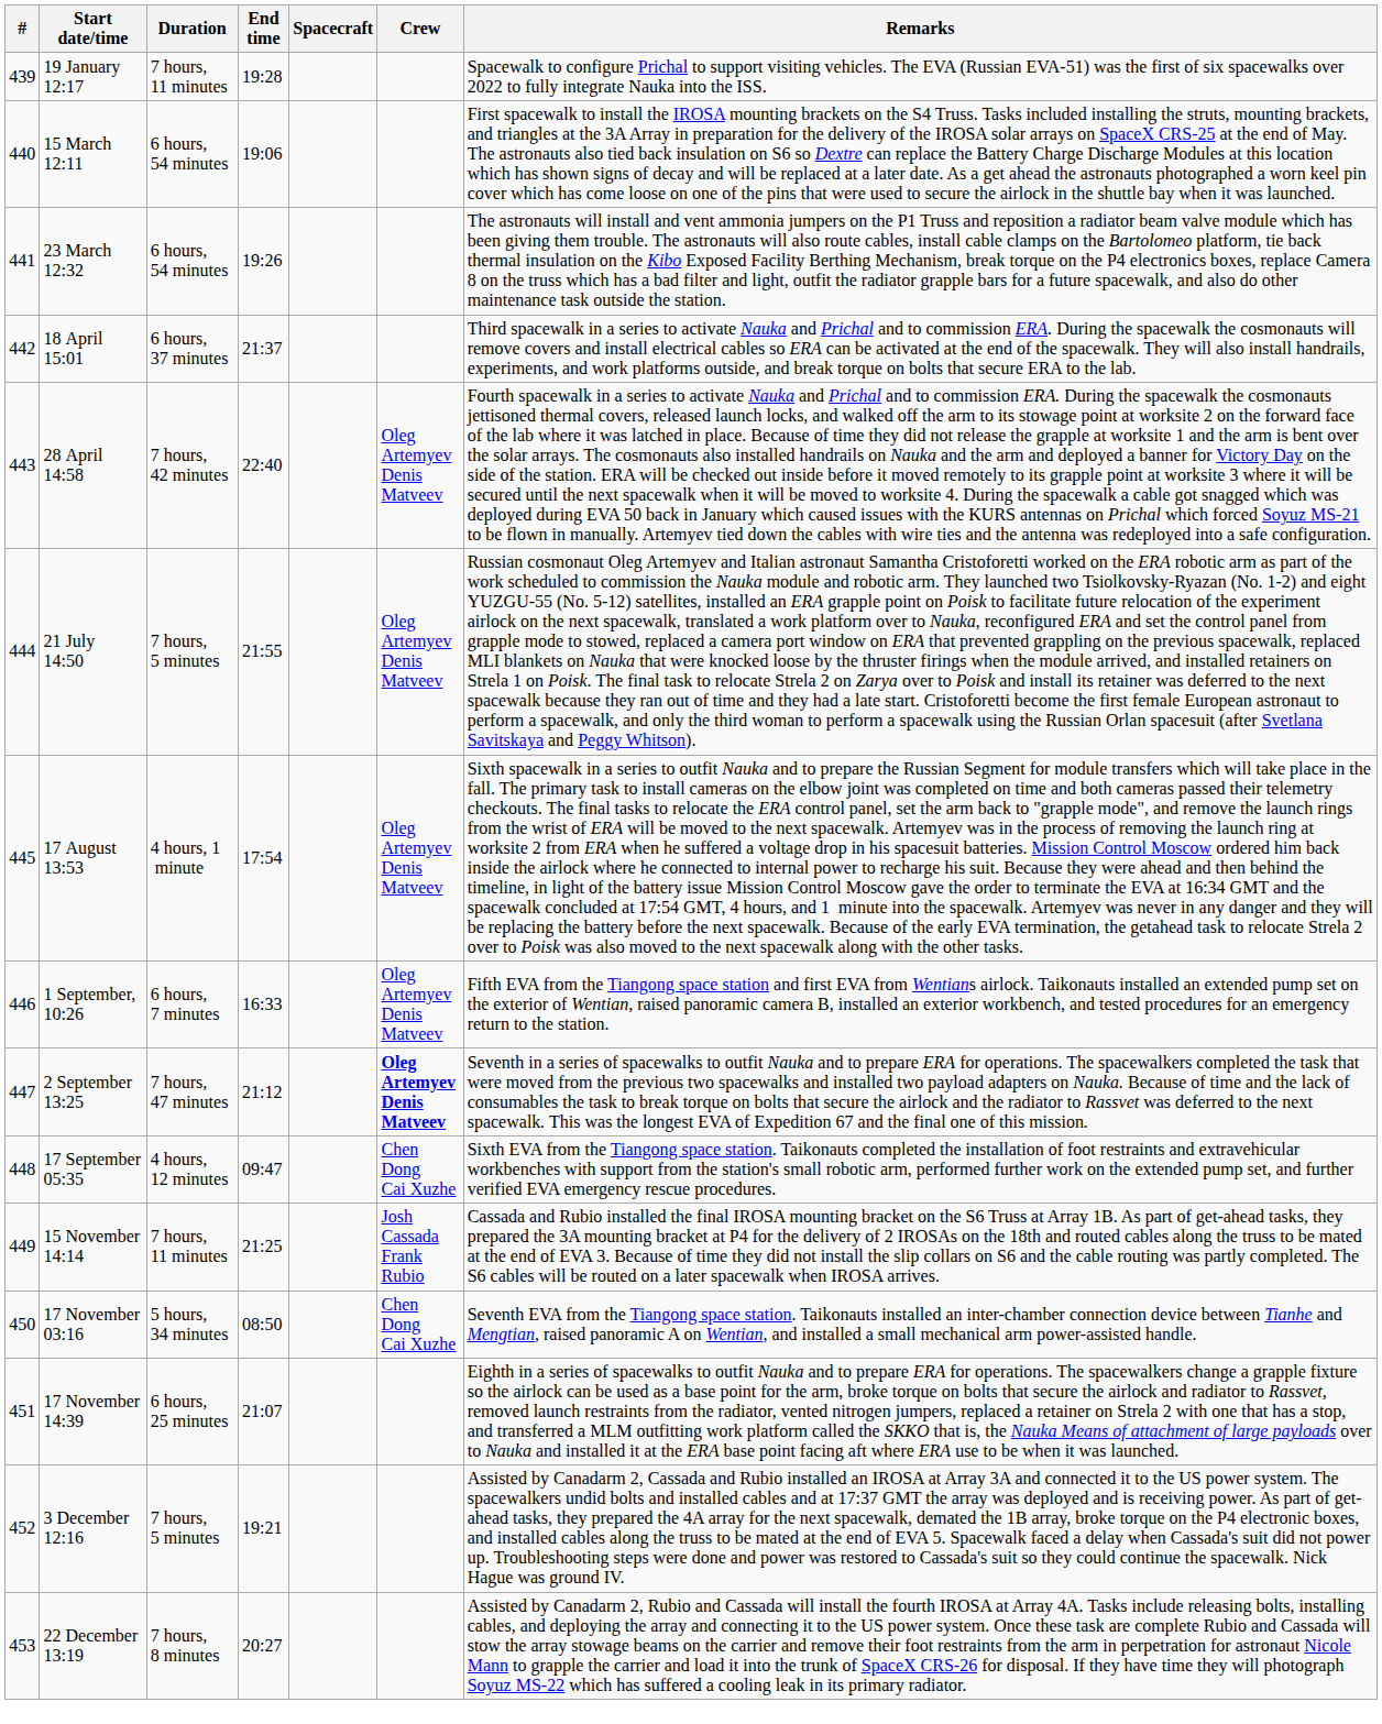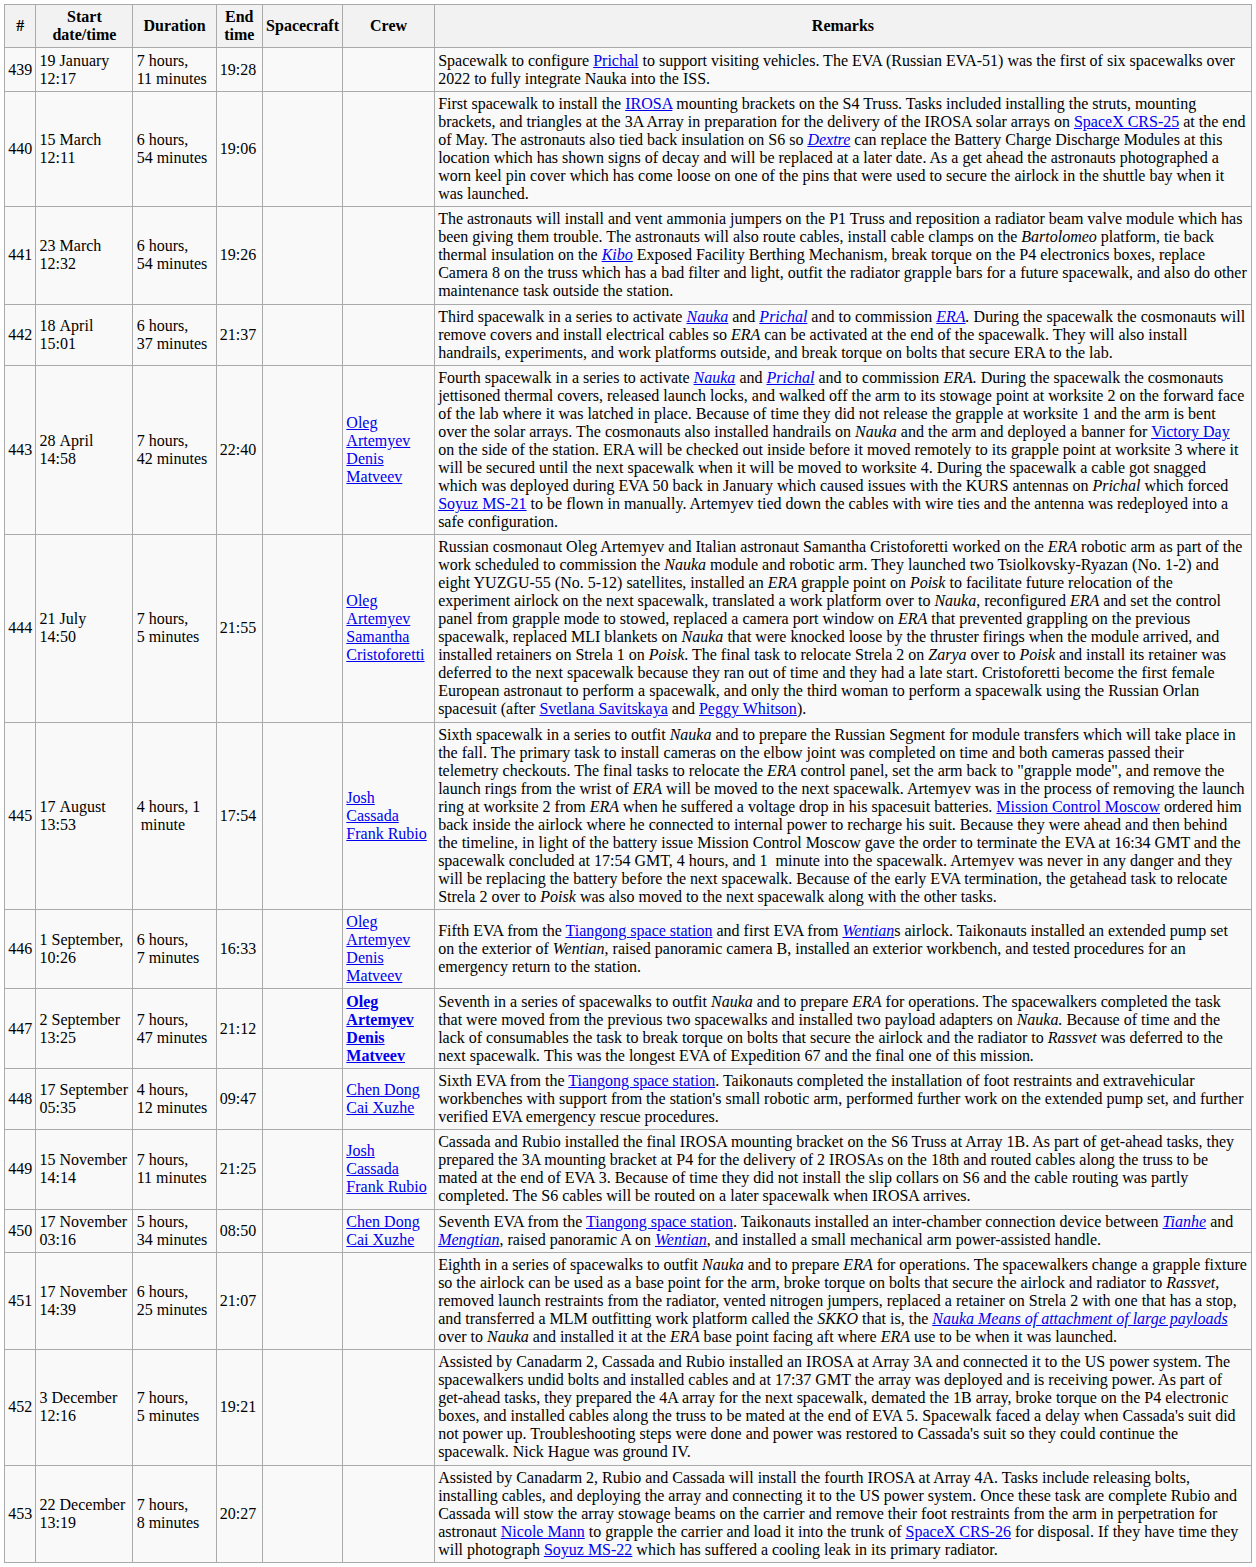 <table class="wikitable sticky-header">
 <tr>
 <th>#</th>
 <th>Start date/time</th>
 <th>Duration</th>
 <th>End time</th>
 <th>Spacecraft</th>
 <th>Crew</th>
 <th>Remarks</th>
 </tr>
 <tr>
 <td>439</td>
 <td>19 January<br>12:17</td>
 <td>7 hours, 11 minutes</td>
 <td>19:28</td>
 <td><br></td>
 <td></td>
 <td>Spacewalk to configure <a href='#'> Prichal</a> to support visiting vehicles. The EVA (Russian EVA-51) was the first of six spacewalks over 2022 to fully integrate Nauka into the ISS.</td>
 </tr>
 <tr>
 <td>440</td>
 <td>15 March<br>12:11</td>
 <td>6 hours, 54 minutes</td>
 <td>19:06</td>
 <td><br></td>
 <td></td>
 <td>First spacewalk to install the <a href='#'> IROSA</a> mounting brackets on the S4 Truss. Tasks included installing the struts, mounting brackets, and triangles at the 3A Array in preparation for the delivery of the IROSA solar arrays on <a href='#'>SpaceX CRS-25</a> at the end of May. The astronauts also tied back insulation on S6 so <em><a href='#'>Dextre</a></em> can replace the Battery Charge Discharge Modules at this location which has shown signs of decay and will be replaced at a later date. As a get ahead the astronauts photographed a worn keel pin cover which has come loose on one of the pins that were used to secure the airlock in the shuttle bay when it was launched.</td>
 </tr>
 <tr>
 <td>441</td>
 <td>23 March<br>12:32</td>
 <td>6 hours, 54 minutes</td>
 <td>19:26</td>
 <td><br></td>
 <td></td>
 <td>The astronauts will install and vent ammonia jumpers on the P1 Truss and reposition a radiator beam valve module which has been giving them trouble. The astronauts will also route cables, install cable clamps on the <em>Bartolomeo</em> platform, tie back thermal insulation on the <em><a href='#'> Kibo</a></em> Exposed Facility Berthing Mechanism, break torque on the P4 electronics boxes, replace Camera 8 on the truss which has a bad filter and light, outfit the radiator grapple bars for a future spacewalk, and also do other maintenance task outside the station.</td>
 </tr>
 <tr>
 <td>442</td>
 <td>18 April<br>15:01</td>
 <td>6 hours, 37 minutes</td>
 <td>21:37</td>
 <td><br></td>
 <td></td>
 <td>Third spacewalk in a series to activate <em><a href='#'> Nauka</a></em> and <em><a href='#'> Prichal</a></em> and to commission <em><a href='#'> ERA</a>.</em> During the spacewalk the cosmonauts will remove covers and install electrical cables so <em>ERA</em> can be activated at the end of the spacewalk. They will also install handrails, experiments, and work platforms outside, and break torque on bolts that secure ERA to the lab.</td>
 </tr>
 <tr>
 <td>443</td>
 <td>28 April<br>14:58</td>
 <td>7 hours, 42 minutes</td>
 <td>22:40</td>
 <td><br></td>
 <td> <a href='#'>Oleg Artemyev</a><br> <a href='#'>Denis Matveev</a></td>
 <td>Fourth spacewalk in a series to activate <em><a href='#'> Nauka</a></em> and <em><a href='#'> Prichal</a></em> and to commission <em>ERA.</em> During the spacewalk the cosmonauts jettisoned thermal covers, released launch locks, and walked off the arm to its stowage point at worksite 2 on the forward face of the lab where it was latched in place. Because of time they did not release the grapple at worksite 1 and the arm is bent over the solar arrays. The cosmonauts also installed handrails on <em>Nauka</em> and the arm and deployed a banner for <a href='#'>Victory Day</a> on the side of the station. ERA will be checked out inside before it moved remotely to its grapple point at worksite 3 where it will be secured until the next spacewalk when it will be moved to worksite 4. During the spacewalk a cable got snagged which was deployed during EVA 50 back in January which caused issues with the KURS antennas on <em>Prichal</em> which forced <a href='#'>Soyuz MS-21</a> to be flown in manually. Artemyev tied down the cables with wire ties and the antenna was redeployed into a safe configuration.</td>
 </tr>
 <tr>
 <td>444</td>
 <td>21 July<br>14:50</td>
 <td>7 hours, 5 minutes</td>
 <td>21:55</td>
 <td><br></td>
-<td> <a href='#'>Oleg Artemyev</a><br> <a href='#'>Denis Matveev</a></td>
+<td> <a href='#'>Oleg Artemyev</a><br> <a href='#'>Samantha Cristoforetti</a></td>
 <td>Russian cosmonaut Oleg Artemyev and Italian astronaut Samantha Cristoforetti worked on the <em>ERA</em> robotic arm as part of the work scheduled to commission the <em>Nauka</em> module and robotic arm. They launched two Tsiolkovsky-Ryazan (No. 1-2) and eight YUZGU-55 (No. 5-12) satellites, installed an <em>ERA</em> grapple point on <em>Poisk</em> to facilitate future relocation of the experiment airlock on the next spacewalk, translated a work platform over to <em>Nauka</em>, reconfigured <em>ERA</em> and set the control panel from grapple mode to stowed, replaced a camera port window on <em>ERA</em> that prevented grappling on the previous spacewalk, replaced MLI blankets on <em>Nauka</em> that were knocked loose by the thruster firings when the module arrived, and installed retainers on Strela 1 on <em>Poisk</em>. The final task to relocate Strela 2 on <em>Zarya</em> over to <em>Poisk</em> and install its retainer was deferred to the next spacewalk because they ran out of time and they had a late start. Cristoforetti become the first female European astronaut to perform a spacewalk, and only the third woman to perform a spacewalk using the Russian Orlan spacesuit (after <a href='#'>Svetlana Savitskaya</a> and <a href='#'>Peggy Whitson</a>).</td>
 </tr>
 <tr>
 <td>445</td>
 <td>17 August<br>13:53</td>
 <td>4 hours, 1  minute</td>
 <td>17:54</td>
 <td><br></td>
-<td> <a href='#'>Oleg Artemyev</a><br> <a href='#'>Denis Matveev</a></td>
+<td> <a href='#'> Josh Cassada</a> <br> <a href='#'> Frank Rubio</a></td>
 <td>Sixth spacewalk in a series to outfit <em>Nauka</em> and to prepare the Russian Segment for module transfers which will take place in the fall. The primary task to install cameras on the elbow joint was completed on time and both cameras passed their telemetry checkouts. The final tasks to relocate the <em>ERA</em> control panel, set the arm back to "grapple mode", and remove the launch rings from the wrist of <em>ERA</em> will be moved to the next spacewalk. Artemyev was in the process of removing the launch ring at worksite 2 from <em>ERA</em> when he suffered a voltage drop in his spacesuit batteries. <a href='#'> Mission Control Moscow</a> ordered him back inside the airlock where he connected to internal power to recharge his suit. Because they were ahead and then behind the timeline, in light of the battery issue Mission Control Moscow gave the order to terminate the EVA at 16:34 GMT and the spacewalk concluded at 17:54 GMT, 4 hours, and 1  minute into the spacewalk. Artemyev was never in any danger and they will be replacing the battery before the next spacewalk. Because of the early EVA termination, the getahead task to relocate Strela 2 over to <em>Poisk</em> was also moved to the next spacewalk along with the other tasks.</td>
 </tr>
 <tr>
 <td>446</td>
 <td>1 September,<br>10:26</td>
 <td>6 hours, 7 minutes</td>
 <td>16:33</td>
 <td><br></td>
 <td> <a href='#'>Oleg Artemyev</a><br> <a href='#'>Denis Matveev</a></td>
 <td>Fifth EVA from the <a href='#'>Tiangong space station</a> and first EVA from <em><a href='#'> Wentian</a></em>s airlock. Taikonauts installed an extended pump set on the exterior of <em>Wentian</em>, raised panoramic camera B, installed an exterior workbench, and tested procedures for an emergency return to the station.</td>
 </tr>
 <tr>
 <td>447</td>
 <td>2 September<br>13:25</td>
 <td>7 hours, 47 minutes</td>
 <td>21:12</td>
 <td><br></td>
 <td><strong> <a href='#'>Oleg Artemyev</a><br> <a href='#'>Denis Matveev</a></strong></td>
 <td>Seventh in a series of spacewalks to outfit <em>Nauka</em> and to prepare <em>ERA</em> for operations. The spacewalkers completed the task that were moved from the previous two spacewalks and installed two payload adapters on <em>Nauka.</em> Because of time and the lack of consumables the task to break torque on bolts that secure the airlock and the radiator to <em>Rassvet</em> was deferred to the next spacewalk<em>.</em> This was the longest EVA of Expedition 67 and the final one of this mission<em>.</em></td>
 </tr>
 <tr>
 <td>448</td>
 <td>17 September<br>05:35</td>
 <td>4 hours, 12 minutes</td>
 <td>09:47</td>
 <td><br></td>
 <td> <a href='#'> Chen Dong</a><br> <a href='#'>Cai Xuzhe</a></td>
 <td>Sixth EVA from the <a href='#'>Tiangong space station</a>. Taikonauts completed the installation of foot restraints and extravehicular workbenches with support from the station's small robotic arm, performed further work on the extended pump set, and further verified EVA emergency rescue procedures.</td>
 </tr>
 <tr>
 <td>449</td>
 <td>15 November<br>14:14</td>
 <td>7 hours, 11 minutes</td>
 <td>21:25</td>
 <td><br></td>
 <td> <a href='#'> Josh Cassada</a> <br> <a href='#'> Frank Rubio</a></td>
 <td>Cassada and Rubio installed the final IROSA mounting bracket on the S6 Truss at Array 1B. As part of get-ahead tasks, they prepared the 3A mounting bracket at P4 for the delivery of 2 IROSAs on the 18th and routed cables along the truss to be mated at the end of EVA 3. Because of time they did not install the slip collars on S6 and the cable routing was partly completed. The S6 cables will be routed on a later spacewalk when IROSA arrives.</td>
 </tr>
 <tr>
 <td>450</td>
 <td>17 November<br>03:16</td>
 <td>5 hours, 34 minutes</td>
 <td>08:50</td>
 <td><br></td>
 <td> <a href='#'> Chen Dong</a><br> <a href='#'>Cai Xuzhe</a></td>
 <td>Seventh EVA from the <a href='#'>Tiangong space station</a>. Taikonauts installed an inter-chamber connection device between <em><a href='#'> Tianhe</a></em> and <em><a href='#'> Mengtian</a></em>, raised panoramic A on <em><a href='#'> Wentian</a></em>, and installed a small mechanical arm power-assisted handle.</td>
 </tr>
 <tr>
 <td>451</td>
 <td>17 November<br>14:39</td>
 <td>6 hours, 25 minutes</td>
 <td>21:07</td>
 <td><br></td>
 <td></td>
 <td>Eighth in a series of spacewalks to outfit <em>Nauka</em> and to prepare <em>ERA</em> for operations. The spacewalkers change a grapple fixture so the airlock can be used as a base point for the arm, broke torque on bolts that secure the airlock and radiator to <em>Rassvet,</em> removed launch restraints from the radiator, vented nitrogen jumpers, replaced a retainer on Strela 2 with one that has a stop, and transferred a MLM outfitting work platform called the <em>SKKO</em> that is, the <em><a href='#'> Nauka Means of attachment of large payloads</a></em> over to <em>Nauka</em> and installed it at the <em>ERA</em> base point facing aft where <em>ERA</em> use to be when it was launched.</td>
 </tr>
 <tr>
 <td>452</td>
 <td>3 December<br>12:16</td>
 <td>7 hours, 5 minutes</td>
 <td>19:21</td>
 <td><br></td>
 <td></td>
 <td>Assisted by Canadarm 2, Cassada and Rubio installed an IROSA at Array 3A and connected it to the US power system. The spacewalkers undid bolts and installed cables and at 17:37 GMT the array was deployed and is receiving power. As part of get-ahead tasks, they prepared the 4A array for the next spacewalk, demated the 1B array, broke torque on the P4 electronic boxes, and installed cables along the truss to be mated at the end of EVA 5. Spacewalk faced a delay when Cassada's suit did not power up. Troubleshooting steps were done and power was restored to Cassada's suit so they could continue the spacewalk. Nick Hague was ground IV.</td>
 </tr>
 <tr>
 <td>453</td>
 <td>22 December<br>13:19</td>
 <td>7 hours, 8 minutes</td>
 <td>20:27</td>
 <td><br></td>
 <td></td>
 <td>Assisted by Canadarm 2, Rubio and Cassada will install the fourth IROSA at Array 4A. Tasks include releasing bolts, installing cables, and deploying the array and connecting it to the US power system. Once these task are complete Rubio and Cassada will stow the array stowage beams on the carrier and remove their foot restraints from the arm in perpetration for astronaut <a href='#'>Nicole Mann</a> to grapple the carrier and load it into the trunk of <a href='#'>SpaceX CRS-26</a> for disposal. If they have time they will photograph <a href='#'>Soyuz MS-22</a> which has suffered a cooling leak in its primary radiator.</td>
 </tr>
 </table>
